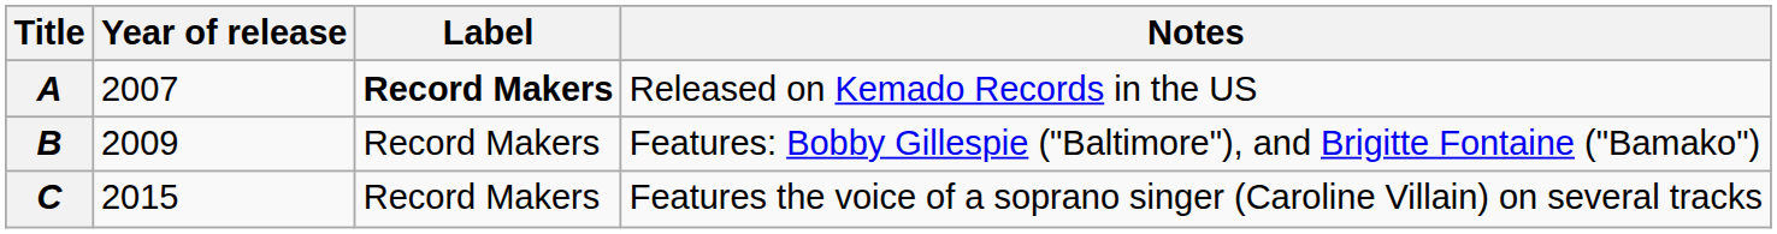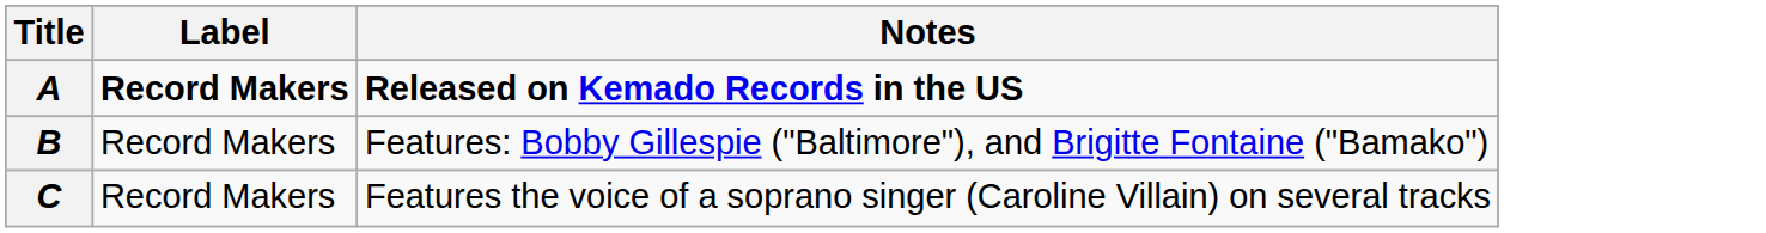 <table class="wikitable" border="1">
 <tr>
 <th scope="col">Title</th>
-<th scope="col">Year of release</th>
 <th scope="col">Label</th>
 <th scope="col">Notes</th>
 </tr>
 <tr>
 <th scope="row"><em>A</em></th>
-<td>2007</td>
 <td><strong>Record Makers</strong></td>
-<td>Released on <a href='#'>Kemado Records</a> in the US</td>
+<td><strong>Released on <a href='#'>Kemado Records</a> in the US</strong></td>
 </tr>
 <tr>
 <th scope="row"><em>B</em></th>
-<td>2009</td>
 <td>Record Makers</td>
 <td>Features: <a href='#'>Bobby Gillespie</a> ("Baltimore"), and <a href='#'>Brigitte Fontaine</a> ("Bamako")</td>
 </tr>
 <tr>
 <th scope="row"><em>C</em></th>
-<td>2015</td>
 <td>Record Makers</td>
 <td>Features the voice of a soprano singer (Caroline Villain) on several tracks</td>
 </tr>
 </table>
